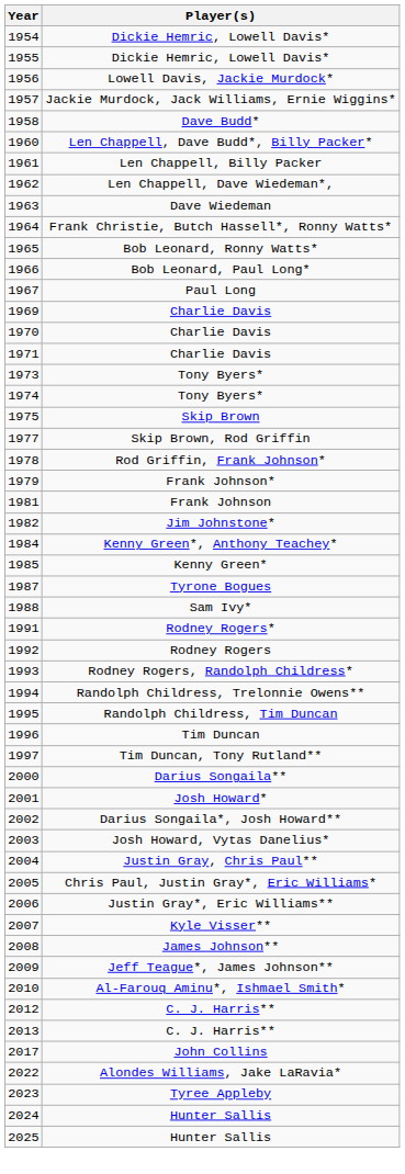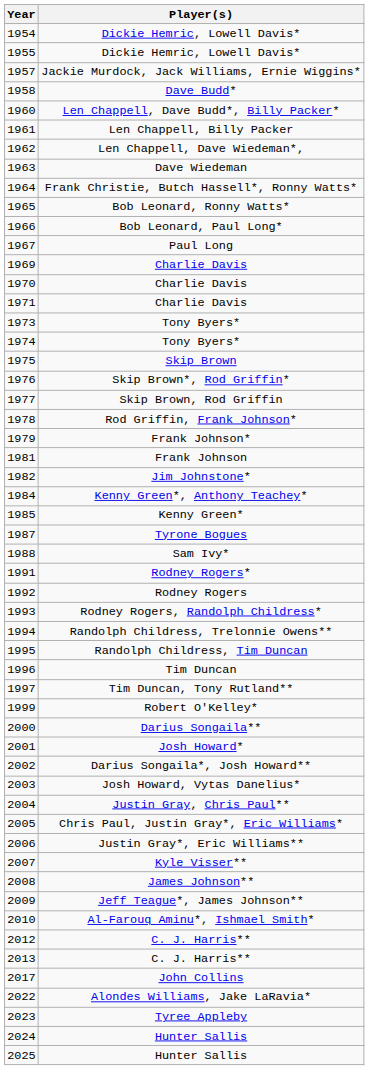 <table class="wikitable" style="text-align: center;">
 <tr>
 <th>Year</th>
 <th>Player(s)</th>
 </tr>
 <tr>
 <td>1954</td>
 <td><a href='#'>Dickie Hemric</a>, Lowell Davis*</td>
 </tr>
 <tr>
 <td>1955</td>
 <td>Dickie Hemric, Lowell Davis*</td>
-</tr>
-<tr>
-<td>1956</td>
-<td>Lowell Davis, <a href='#'>Jackie Murdock</a>*</td>
 </tr>
 <tr>
 <td>1957</td>
 <td>Jackie Murdock, Jack Williams, Ernie Wiggins*</td>
 </tr>
 <tr>
 <td>1958</td>
 <td><a href='#'>Dave Budd</a>*</td>
 </tr>
 <tr>
 <td>1960</td>
 <td><a href='#'>Len Chappell</a>, Dave Budd*, <a href='#'>Billy Packer</a>*</td>
 </tr>
 <tr>
 <td>1961</td>
 <td>Len Chappell, Billy Packer</td>
 </tr>
 <tr>
 <td>1962</td>
 <td>Len Chappell, Dave Wiedeman*,</td>
 </tr>
 <tr>
 <td>1963</td>
 <td>Dave Wiedeman</td>
 </tr>
 <tr>
 <td>1964</td>
 <td>Frank Christie, Butch Hassell*, Ronny Watts*</td>
 </tr>
 <tr>
 <td>1965</td>
 <td>Bob Leonard, Ronny Watts*</td>
 </tr>
 <tr>
 <td>1966</td>
 <td>Bob Leonard, Paul Long*</td>
 </tr>
 <tr>
 <td>1967</td>
 <td>Paul Long</td>
 </tr>
 <tr>
 <td>1969</td>
 <td><a href='#'>Charlie Davis</a></td>
 </tr>
 <tr>
 <td>1970</td>
 <td>Charlie Davis</td>
 </tr>
 <tr>
 <td>1971</td>
 <td>Charlie Davis</td>
 </tr>
 <tr>
 <td>1973</td>
 <td>Tony Byers*</td>
 </tr>
 <tr>
 <td>1974</td>
 <td>Tony Byers*</td>
 </tr>
 <tr>
 <td>1975</td>
 <td><a href='#'>Skip Brown</a></td>
 </tr>
 <tr>
+<td>1976</td>
+<td>Skip Brown*, <a href='#'>Rod Griffin</a>*</td>
+</tr>
+<tr>
 <td>1977</td>
 <td>Skip Brown, Rod Griffin</td>
 </tr>
 <tr>
 <td>1978</td>
 <td>Rod Griffin, <a href='#'>Frank Johnson</a>*</td>
 </tr>
 <tr>
 <td>1979</td>
 <td>Frank Johnson*</td>
 </tr>
 <tr>
 <td>1981</td>
 <td>Frank Johnson</td>
 </tr>
 <tr>
 <td>1982</td>
 <td><a href='#'>Jim Johnstone</a>*</td>
 </tr>
 <tr>
 <td>1984</td>
 <td><a href='#'>Kenny Green</a>*, <a href='#'>Anthony Teachey</a>*</td>
 </tr>
 <tr>
 <td>1985</td>
 <td>Kenny Green*</td>
 </tr>
 <tr>
 <td>1987</td>
 <td><a href='#'>Tyrone Bogues</a></td>
 </tr>
 <tr>
 <td>1988</td>
 <td>Sam Ivy*</td>
 </tr>
 <tr>
 <td>1991</td>
 <td><a href='#'>Rodney Rogers</a>*</td>
 </tr>
 <tr>
 <td>1992</td>
 <td>Rodney Rogers</td>
 </tr>
 <tr>
 <td>1993</td>
 <td>Rodney Rogers, <a href='#'>Randolph Childress</a>*</td>
 </tr>
 <tr>
 <td>1994</td>
 <td>Randolph Childress, Trelonnie Owens**</td>
 </tr>
 <tr>
 <td>1995</td>
 <td>Randolph Childress, <a href='#'>Tim Duncan</a></td>
 </tr>
 <tr>
 <td>1996</td>
 <td>Tim Duncan</td>
 </tr>
 <tr>
 <td>1997</td>
 <td>Tim Duncan, Tony Rutland**</td>
+</tr>
+<tr>
+<td>1999</td>
+<td>Robert O'Kelley*</td>
 </tr>
 <tr>
 <td>2000</td>
 <td><a href='#'>Darius Songaila</a>**</td>
 </tr>
 <tr>
 <td>2001</td>
 <td><a href='#'>Josh Howard</a>*</td>
 </tr>
 <tr>
 <td>2002</td>
 <td>Darius Songaila*, Josh Howard**</td>
 </tr>
 <tr>
 <td>2003</td>
 <td>Josh Howard, Vytas Danelius*</td>
 </tr>
 <tr>
 <td>2004</td>
 <td><a href='#'>Justin Gray</a>, <a href='#'>Chris Paul</a>**</td>
 </tr>
 <tr>
 <td>2005</td>
 <td>Chris Paul, Justin Gray*, <a href='#'>Eric Williams</a>*</td>
 </tr>
 <tr>
 <td>2006</td>
 <td>Justin Gray*, Eric Williams**</td>
 </tr>
 <tr>
 <td>2007</td>
 <td><a href='#'>Kyle Visser</a>**</td>
 </tr>
 <tr>
 <td>2008</td>
 <td><a href='#'>James Johnson</a>**</td>
 </tr>
 <tr>
 <td>2009</td>
 <td><a href='#'>Jeff Teague</a>*, James Johnson**</td>
 </tr>
 <tr>
 <td>2010</td>
 <td><a href='#'>Al-Farouq Aminu</a>*, <a href='#'>Ishmael Smith</a>*</td>
 </tr>
 <tr>
 <td>2012</td>
 <td><a href='#'>C. J. Harris</a>**</td>
 </tr>
 <tr>
 <td>2013</td>
 <td>C. J. Harris**</td>
 </tr>
 <tr>
 <td>2017</td>
 <td><a href='#'>John Collins</a></td>
 </tr>
 <tr>
 <td>2022</td>
 <td><a href='#'>Alondes Williams</a>, Jake LaRavia*</td>
 </tr>
 <tr>
 <td>2023</td>
 <td><a href='#'>Tyree Appleby</a></td>
 </tr>
 <tr>
 <td>2024</td>
 <td><a href='#'>Hunter Sallis</a></td>
 </tr>
 <tr>
 <td>2025</td>
 <td>Hunter Sallis</td>
 </tr>
 </table>
